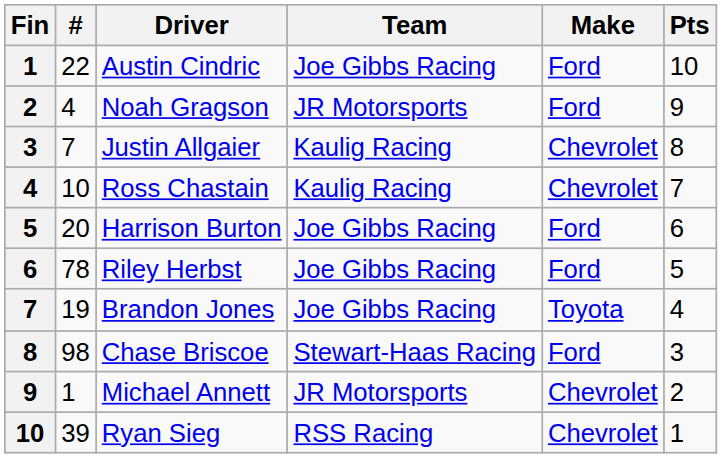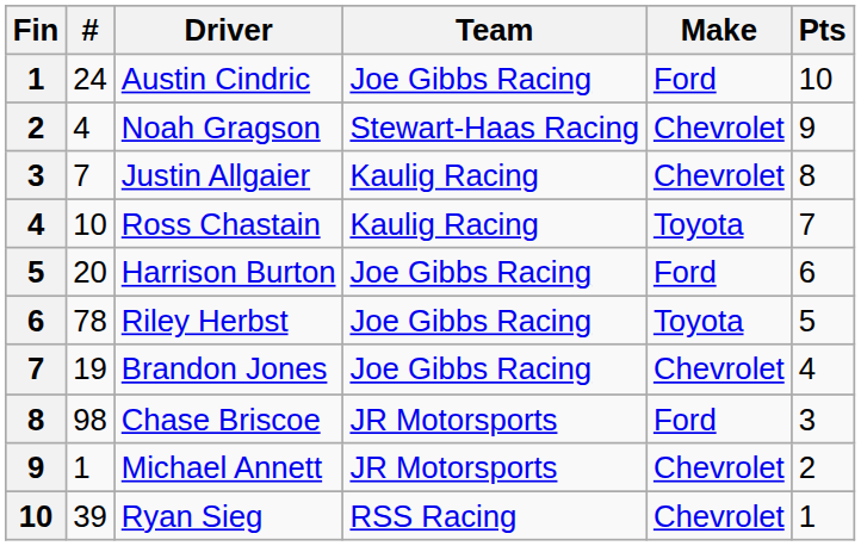 <table class="wikitable" style="font-size:95%">
 <tr>
 <th>Fin</th>
 <th>#</th>
 <th>Driver</th>
 <th>Team</th>
 <th>Make</th>
 <th>Pts</th>
 </tr>
 <tr>
 <th>1</th>
-<td>22</td>
+<td>24</td>
 <td><a href='#'>Austin Cindric</a></td>
 <td><a href='#'>Joe Gibbs Racing</a></td>
 <td><a href='#'>Ford</a></td>
 <td>10</td>
 </tr>
 <tr>
 <th>2</th>
 <td>4</td>
 <td><a href='#'>Noah Gragson</a></td>
-<td><a href='#'>JR Motorsports</a></td>
-<td><a href='#'>Ford</a></td>
+<td><a href='#'>Stewart-Haas Racing</a></td>
+<td><a href='#'>Chevrolet</a></td>
 <td>9</td>
 </tr>
 <tr>
 <th>3</th>
 <td>7</td>
 <td><a href='#'>Justin Allgaier</a></td>
 <td><a href='#'>Kaulig Racing</a></td>
 <td><a href='#'>Chevrolet</a></td>
 <td>8</td>
 </tr>
 <tr>
 <th>4</th>
 <td>10</td>
 <td><a href='#'>Ross Chastain</a></td>
 <td><a href='#'>Kaulig Racing</a></td>
-<td><a href='#'>Chevrolet</a></td>
+<td><a href='#'>Toyota</a></td>
 <td>7</td>
 </tr>
 <tr>
 <th>5</th>
 <td>20</td>
 <td><a href='#'>Harrison Burton</a></td>
 <td><a href='#'>Joe Gibbs Racing</a></td>
 <td><a href='#'>Ford</a></td>
 <td>6</td>
 </tr>
 <tr>
 <th>6</th>
 <td>78</td>
 <td><a href='#'>Riley Herbst</a></td>
 <td><a href='#'>Joe Gibbs Racing</a></td>
-<td><a href='#'>Ford</a></td>
+<td><a href='#'>Toyota</a></td>
 <td>5</td>
 </tr>
 <tr>
 <th>7</th>
 <td>19</td>
 <td><a href='#'>Brandon Jones</a></td>
 <td><a href='#'>Joe Gibbs Racing</a></td>
-<td><a href='#'>Toyota</a></td>
+<td><a href='#'>Chevrolet</a></td>
 <td>4</td>
 </tr>
 <tr>
 <th>8</th>
 <td>98</td>
 <td><a href='#'>Chase Briscoe</a></td>
-<td><a href='#'>Stewart-Haas Racing</a></td>
+<td><a href='#'>JR Motorsports</a></td>
 <td><a href='#'>Ford</a></td>
 <td>3</td>
 </tr>
 <tr>
 <th>9</th>
 <td>1</td>
 <td><a href='#'>Michael Annett</a></td>
 <td><a href='#'>JR Motorsports</a></td>
 <td><a href='#'>Chevrolet</a></td>
 <td>2</td>
 </tr>
 <tr>
 <th>10</th>
 <td>39</td>
 <td><a href='#'>Ryan Sieg</a></td>
 <td><a href='#'>RSS Racing</a></td>
 <td><a href='#'>Chevrolet</a></td>
 <td>1</td>
 </tr>
 </table>
